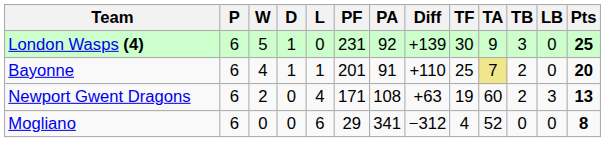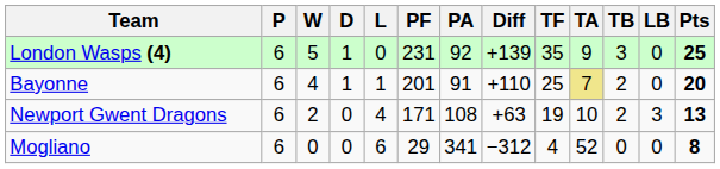 <table class="wikitable" style="text-align: center;">
 <tr>
 <th style="width:200px;">Team</th>
 <th width="20">P</th>
 <th width="20">W</th>
 <th width="20">D</th>
 <th width="20">L</th>
 <th width="20">PF</th>
 <th width="20">PA</th>
 <th width="20">Diff</th>
 <th width="20">TF</th>
 <th width="20">TA</th>
 <th width="20">TB</th>
 <th width="20">LB</th>
 <th width="20">Pts</th>
 </tr>
 <tr bgcolor="#ccffcc">
 <td align=left> <a href='#'>London Wasps</a> <strong>(4)</strong></td>
 <td>6</td>
 <td>5</td>
 <td>1</td>
 <td>0</td>
 <td>231</td>
 <td>92</td>
 <td>+139</td>
-<td>30</td>
+<td>35</td>
 <td>9</td>
 <td>3</td>
 <td>0</td>
 <td><strong>25</strong></td>
 </tr>
 <tr>
 <td align=left> <a href='#'>Bayonne</a></td>
 <td>6</td>
 <td>4</td>
 <td>1</td>
 <td>1</td>
 <td>201</td>
 <td>91</td>
 <td>+110</td>
 <td>25</td>
 <td style="background: khaki;">7</td>
 <td>2</td>
 <td>0</td>
 <td><strong>20</strong></td>
 </tr>
 <tr>
 <td align=left> <a href='#'>Newport Gwent Dragons</a></td>
 <td>6</td>
 <td>2</td>
 <td>0</td>
 <td>4</td>
 <td>171</td>
 <td>108</td>
 <td>+63</td>
 <td>19</td>
-<td>60</td>
+<td>10</td>
 <td>2</td>
 <td>3</td>
 <td><strong>13</strong></td>
 </tr>
 <tr>
 <td align=left> <a href='#'>Mogliano</a></td>
 <td>6</td>
 <td>0</td>
 <td>0</td>
 <td>6</td>
 <td>29</td>
 <td>341</td>
 <td>−312</td>
 <td>4</td>
 <td>52</td>
 <td>0</td>
 <td>0</td>
 <td><strong>8</strong></td>
 </tr>
 </table>
